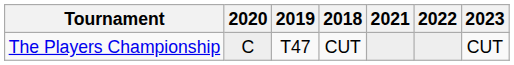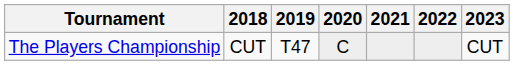 <table class="wikitable" style="font-size:95%;text-align:center;">
 <tr>
 <th>Tournament</th>
+<th>2018</th>
+<th>2019</th>
 <th>2020</th>
-<th>2019</th>
-<th>2018</th>
 <th>2021</th>
 <th>2022</th>
 <th>2023</th>
 </tr>
 <tr>
 <td align=left><a href='#'>The Players Championship</a></td>
+<td>CUT</td>
+<td>T47</td>
 <td style="background:#eeeeee;">C</td>
-<td>T47</td>
-<td>CUT</td>
 <td style="background:#eeeeee;"></td>
 <td style="background:#eeeeee;"></td>
 <td>CUT</td>
 </tr>
 </table>
